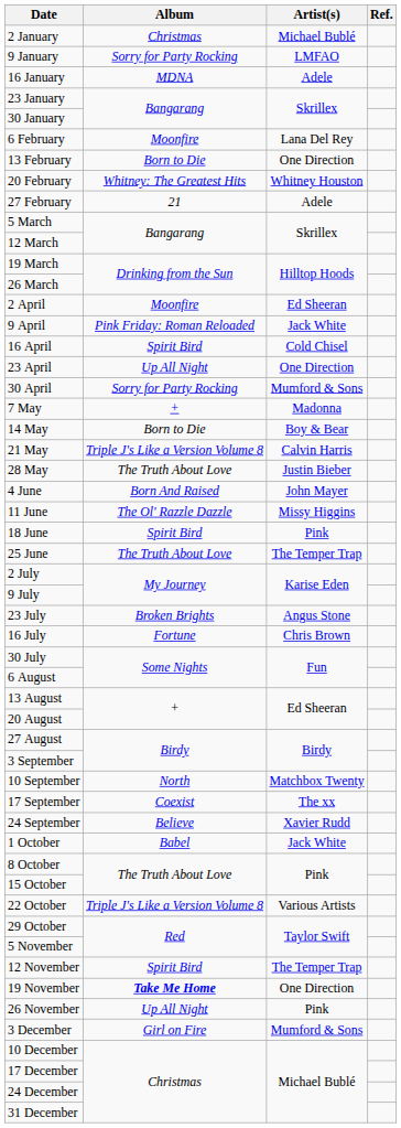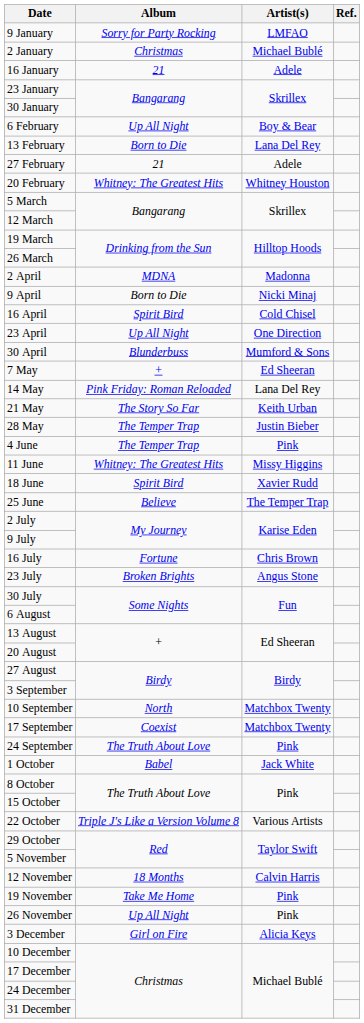 <table class="wikitable">
 <tr>
 <th style="text-align: center;">Date</th>
 <th style="text-align: center;">Album</th>
 <th style="text-align: center;">Artist(s)</th>
 <th style="text-align: center;">Ref.</th>
 </tr>
 <tr>
+<td>9 January</td>
+<td style="text-align: center;"><em><a href='#'>Sorry for Party Rocking</a></em></td>
+<td style="text-align: center;"><a href='#'>LMFAO</a></td>
+<td style="text-align: center;"></td>
+</tr>
+<tr>
 <td>2 January</td>
 <td style="text-align: center;"><em><a href='#'>Christmas</a></em></td>
 <td style="text-align: center;"><a href='#'>Michael Bublé</a></td>
 <td style="text-align: center;"></td>
 </tr>
 <tr>
-<td>9 January</td>
-<td style="text-align: center;"><em><a href='#'>Sorry for Party Rocking</a></em></td>
-<td style="text-align: center;"><a href='#'>LMFAO</a></td>
-<td style="text-align: center;"></td>
-</tr>
-<tr>
 <td>16 January</td>
-<td style="text-align: center;"><em><a href='#'>MDNA</a></em></td>
+<td style="text-align: center;"><em><a href='#'>21</a></em></td>
 <td style="text-align: center;"><a href='#'>Adele</a></td>
 <td style="text-align: center;"></td>
 </tr>
 <tr>
 <td>23 January</td>
 <td style="text-align: center;" rowspan="2"><em><a href='#'>Bangarang</a></em></td>
 <td style="text-align: center;" rowspan="2"><a href='#'>Skrillex</a></td>
 <td style="text-align: center;"></td>
 </tr>
 <tr>
 <td>30 January</td>
 <td style="text-align: center;"></td>
 </tr>
 <tr>
 <td>6 February</td>
-<td style="text-align: center;"><em><a href='#'>Moonfire</a></em></td>
-<td style="text-align: center;">Lana Del Rey</td>
+<td style="text-align: center;"><em><a href='#'>Up All Night</a></em></td>
+<td style="text-align: center;"><a href='#'>Boy & Bear</a></td>
 <td style="text-align: center;"></td>
 </tr>
 <tr>
 <td>13 February</td>
 <td style="text-align: center;"><em><a href='#'>Born to Die</a></em></td>
-<td style="text-align: center;">One Direction</td>
+<td style="text-align: center;"><a href='#'>Lana Del Rey</a></td>
+<td style="text-align: center;"></td>
+</tr>
+<tr>
+<td>27 February</td>
+<td style="text-align: center;"><em>21</em></td>
+<td style="text-align: center;">Adele</td>
 <td style="text-align: center;"></td>
 </tr>
 <tr>
 <td>20 February</td>
 <td style="text-align: center;"><em><a href='#'>Whitney: The Greatest Hits</a></em></td>
 <td style="text-align: center;"><a href='#'>Whitney Houston</a></td>
-<td style="text-align: center;"></td>
-</tr>
-<tr>
-<td>27 February</td>
-<td style="text-align: center;"><em>21</em></td>
-<td style="text-align: center;">Adele</td>
 <td style="text-align: center;"></td>
 </tr>
 <tr>
 <td>5 March</td>
 <td style="text-align: center;" rowspan="2"><em>Bangarang</em></td>
 <td style="text-align: center;" rowspan="2">Skrillex</td>
 <td style="text-align: center;"></td>
 </tr>
 <tr>
 <td>12 March</td>
 <td style="text-align: center;"></td>
 </tr>
 <tr>
 <td>19 March</td>
 <td style="text-align: center;" rowspan="2"><em><a href='#'>Drinking from the Sun</a></em></td>
 <td style="text-align: center;" rowspan="2"><a href='#'>Hilltop Hoods</a></td>
 <td style="text-align: center;"></td>
 </tr>
 <tr>
 <td>26 March</td>
 <td style="text-align: center;"></td>
 </tr>
 <tr>
 <td>2 April</td>
-<td style="text-align: center;"><em><a href='#'>Moonfire</a></em></td>
-<td style="text-align: center;"><a href='#'>Ed Sheeran</a></td>
+<td style="text-align: center;"><em><a href='#'>MDNA</a></em></td>
+<td style="text-align: center;"><a href='#'>Madonna</a></td>
 <td style="text-align: center;"></td>
 </tr>
 <tr>
 <td>9 April</td>
-<td style="text-align: center;"><em><a href='#'>Pink Friday: Roman Reloaded</a></em></td>
-<td style="text-align: center;"><a href='#'>Jack White</a></td>
+<td style="text-align: center;"><em>Born to Die</em></td>
+<td style="text-align: center;"><a href='#'>Nicki Minaj</a></td>
 <td style="text-align: center;"></td>
 </tr>
 <tr>
 <td>16 April</td>
 <td style="text-align: center;"><em><a href='#'>Spirit Bird</a></em></td>
 <td style="text-align: center;"><a href='#'>Cold Chisel</a></td>
 <td style="text-align: center;"></td>
 </tr>
 <tr>
 <td>23 April</td>
 <td style="text-align: center;"><em><a href='#'>Up All Night</a></em></td>
 <td style="text-align: center;"><a href='#'>One Direction</a></td>
 <td style="text-align: center;"></td>
 </tr>
 <tr>
 <td>30 April</td>
-<td style="text-align: center;"><em><a href='#'>Sorry for Party Rocking</a></em></td>
+<td style="text-align: center;"><em><a href='#'>Blunderbuss</a></em></td>
 <td style="text-align: center;"><a href='#'>Mumford & Sons</a></td>
 <td style="text-align: center;"></td>
 </tr>
 <tr>
 <td>7 May</td>
 <td style="text-align: center;"><em><a href='#'>+</a></em></td>
-<td style="text-align: center;"><a href='#'>Madonna</a></td>
+<td style="text-align: center;"><a href='#'>Ed Sheeran</a></td>
 <td style="text-align: center;"></td>
 </tr>
 <tr>
 <td>14 May</td>
-<td style="text-align: center;"><em>Born to Die</em></td>
-<td style="text-align: center;"><a href='#'>Boy & Bear</a></td>
+<td style="text-align: center;"><em><a href='#'>Pink Friday: Roman Reloaded</a></em></td>
+<td style="text-align: center;">Lana Del Rey</td>
 <td style="text-align: center;"></td>
 </tr>
 <tr>
 <td>21 May</td>
-<td style="text-align: center;"><em><a href='#'>Triple J's Like a Version Volume 8</a></em></td>
-<td style="text-align: center;"><a href='#'>Calvin Harris</a></td>
+<td style="text-align: center;"><em><a href='#'>The Story So Far</a></em></td>
+<td style="text-align: center;"><a href='#'>Keith Urban</a></td>
 <td style="text-align: center;"></td>
 </tr>
 <tr>
 <td>28 May</td>
-<td style="text-align: center;"><em>The Truth About Love</em></td>
+<td style="text-align: center;"><em><a href='#'>The Temper Trap</a></em></td>
 <td style="text-align: center;"><a href='#'>Justin Bieber</a></td>
 <td style="text-align: center;"></td>
 </tr>
 <tr>
 <td>4 June</td>
-<td style="text-align: center;"><em><a href='#'>Born And Raised</a></em></td>
-<td style="text-align: center;"><a href='#'>John Mayer</a></td>
+<td style="text-align: center;"><em><a href='#'>The Temper Trap</a></em></td>
+<td style="text-align: center;"><a href='#'>Pink</a></td>
 <td style="text-align: center;"></td>
 </tr>
 <tr>
 <td>11 June</td>
-<td style="text-align: center;"><em><a href='#'>The Ol' Razzle Dazzle</a></em></td>
+<td style="text-align: center;"><em><a href='#'>Whitney: The Greatest Hits</a></em></td>
 <td style="text-align: center;"><a href='#'>Missy Higgins</a></td>
 <td style="text-align: center;"></td>
 </tr>
 <tr>
 <td>18 June</td>
 <td style="text-align: center;"><em><a href='#'>Spirit Bird</a></em></td>
-<td style="text-align: center;"><a href='#'>Pink</a></td>
+<td style="text-align: center;"><a href='#'>Xavier Rudd</a></td>
 <td style="text-align: center;"></td>
 </tr>
 <tr>
 <td>25 June</td>
-<td style="text-align: center;"><em><a href='#'>The Truth About Love</a></em></td>
+<td style="text-align: center;"><em><a href='#'>Believe</a></em></td>
 <td style="text-align: center;"><a href='#'>The Temper Trap</a></td>
 <td style="text-align: center;"></td>
 </tr>
 <tr>
 <td>2 July</td>
 <td style="text-align: center;" rowspan="2"><em><a href='#'>My Journey</a></em></td>
 <td style="text-align: center;" rowspan="2"><a href='#'>Karise Eden</a></td>
 <td style="text-align: center;"></td>
 </tr>
 <tr>
 <td>9 July</td>
 <td style="text-align: center;"></td>
 </tr>
 <tr>
+<td>16 July</td>
+<td style="text-align: center;"><em><a href='#'>Fortune</a></em></td>
+<td style="text-align: center;"><a href='#'>Chris Brown</a></td>
+<td style="text-align: center;"></td>
+</tr>
+<tr>
 <td>23 July</td>
 <td style="text-align: center;"><em><a href='#'>Broken Brights</a></em></td>
 <td style="text-align: center;"><a href='#'>Angus Stone</a></td>
-<td style="text-align: center;"></td>
-</tr>
-<tr>
-<td>16 July</td>
-<td style="text-align: center;"><em><a href='#'>Fortune</a></em></td>
-<td style="text-align: center;"><a href='#'>Chris Brown</a></td>
 <td style="text-align: center;"></td>
 </tr>
 <tr>
 <td>30 July</td>
 <td style="text-align: center;" rowspan="2"><em><a href='#'>Some Nights</a></em></td>
 <td style="text-align: center;" rowspan="2"><a href='#'>Fun</a></td>
 <td style="text-align: center;"></td>
 </tr>
 <tr>
 <td>6 August</td>
 <td style="text-align: center;"></td>
 </tr>
 <tr>
 <td>13 August</td>
 <td style="text-align: center;" rowspan="2"><em>+</em></td>
 <td style="text-align: center;" rowspan="2">Ed Sheeran</td>
 <td style="text-align: center;"></td>
 </tr>
 <tr>
 <td>20 August</td>
 <td style="text-align: center;"></td>
 </tr>
 <tr>
 <td>27 August</td>
 <td style="text-align: center;" rowspan="2"><em><a href='#'>Birdy</a></em></td>
 <td style="text-align: center;" rowspan="2"><a href='#'>Birdy</a></td>
 <td style="text-align: center;"></td>
 </tr>
 <tr>
 <td>3 September</td>
 <td style="text-align: center;"></td>
 </tr>
 <tr>
 <td>10 September</td>
 <td style="text-align: center;"><em><a href='#'>North</a></em></td>
 <td style="text-align: center;"><a href='#'>Matchbox Twenty</a></td>
 <td style="text-align: center;"></td>
 </tr>
 <tr>
 <td>17 September</td>
 <td style="text-align: center;"><em><a href='#'>Coexist</a></em></td>
-<td style="text-align: center;"><a href='#'>The xx</a></td>
+<td style="text-align: center;"><a href='#'>Matchbox Twenty</a></td>
 <td style="text-align: center;"></td>
 </tr>
 <tr>
 <td>24 September</td>
-<td style="text-align: center;"><em><a href='#'>Believe</a></em></td>
-<td style="text-align: center;"><a href='#'>Xavier Rudd</a></td>
+<td style="text-align: center;"><em><a href='#'>The Truth About Love</a></em></td>
+<td style="text-align: center;"><a href='#'>Pink</a></td>
 <td style="text-align: center;"></td>
 </tr>
 <tr>
 <td>1 October</td>
 <td style="text-align: center;"><em><a href='#'>Babel</a></em></td>
 <td style="text-align: center;"><a href='#'>Jack White</a></td>
 <td style="text-align: center;"></td>
 </tr>
 <tr>
 <td>8 October</td>
 <td style="text-align: center;" rowspan="2"><em>The Truth About Love</em></td>
 <td style="text-align: center;" rowspan="2">Pink</td>
 <td style="text-align: center;"></td>
 </tr>
 <tr>
 <td>15 October</td>
 <td style="text-align: center;"></td>
 </tr>
 <tr>
 <td>22 October</td>
 <td style="text-align: center;"><em><a href='#'>Triple J's Like a Version Volume 8</a></em></td>
 <td style="text-align: center;">Various Artists</td>
 <td style="text-align: center;"></td>
 </tr>
 <tr>
 <td>29 October</td>
 <td style="text-align: center;" rowspan="2"><em><a href='#'>Red</a></em></td>
 <td style="text-align: center;" rowspan="2"><a href='#'>Taylor Swift</a></td>
 <td style="text-align: center;"></td>
 </tr>
 <tr>
 <td>5 November</td>
 <td style="text-align: center;"></td>
 </tr>
 <tr>
 <td>12 November</td>
-<td style="text-align: center;"><em><a href='#'>Spirit Bird</a></em></td>
-<td style="text-align: center;"><a href='#'>The Temper Trap</a></td>
+<td style="text-align: center;"><em><a href='#'>18 Months</a></em></td>
+<td style="text-align: center;"><a href='#'>Calvin Harris</a></td>
 <td style="text-align: center;"></td>
 </tr>
 <tr>
 <td>19 November</td>
-<td style="text-align: center;"><strong><em><a href='#'>Take Me Home</a></em></strong></td>
-<td style="text-align: center;">One Direction</td>
+<td style="text-align: center;"><em><a href='#'>Take Me Home</a></em></td>
+<td style="text-align: center;"><a href='#'>Pink</a></td>
 <td style="text-align: center;"></td>
 </tr>
 <tr>
 <td>26 November</td>
 <td style="text-align: center;"><em><a href='#'>Up All Night</a></em></td>
 <td style="text-align: center;">Pink</td>
 <td style="text-align: center;"></td>
 </tr>
 <tr>
 <td>3 December</td>
 <td style="text-align: center;"><em><a href='#'>Girl on Fire</a></em></td>
-<td style="text-align: center;"><a href='#'>Mumford & Sons</a></td>
+<td style="text-align: center;"><a href='#'>Alicia Keys</a></td>
 <td style="text-align: center;"></td>
 </tr>
 <tr>
 <td>10 December</td>
 <td style="text-align: center;" rowspan="4"><em>Christmas</em></td>
 <td style="text-align: center;" rowspan="4">Michael Bublé</td>
 <td style="text-align: center;"></td>
 </tr>
 <tr>
 <td>17 December</td>
 <td style="text-align: center;"></td>
 </tr>
 <tr>
 <td>24 December</td>
 <td style="text-align: center;"></td>
 </tr>
 <tr>
 <td>31 December</td>
 <td style="text-align: center;"></td>
 </tr>
 </table>
